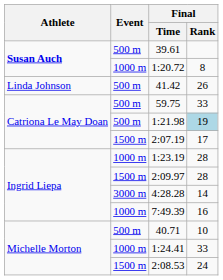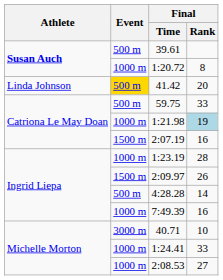 <table class="wikitable" style="font-size:90%">
 <tr>
 <th rowspan="2">Athlete</th>
 <th rowspan="2">Event</th>
 <th colspan="2">Final</th>
 </tr>
 <tr>
 <th>Time</th>
 <th>Rank</th>
 </tr>
 <tr align="center">
 <td align="left" rowspan=2><strong><a href='#'>Susan Auch</a></strong></td>
 <td align="left"><a href='#'>500 m</a></td>
 <td>39.61</td>
 <td></td>
 </tr>
 <tr align="center">
 <td align="left"><a href='#'>1000 m</a></td>
 <td>1:20.72</td>
 <td>8</td>
 </tr>
 <tr align="center">
 <td align="left"><a href='#'>Linda Johnson</a></td>
-<td align="left"><a href='#'>500 m</a></td>
+<td align="left" style="background: gold;"><a href='#'>500 m</a></td>
 <td>41.42</td>
-<td>26</td>
+<td>20</td>
 </tr>
 <tr align="center">
 <td align="left" rowspan=3><a href='#'>Catriona Le May Doan</a></td>
 <td align="left"><a href='#'>500 m</a></td>
 <td>59.75</td>
 <td>33</td>
 </tr>
 <tr align="center">
-<td align="left"><a href='#'>500 m</a></td>
+<td align="left"><a href='#'>1000 m</a></td>
 <td>1:21.98</td>
 <td style="background: lightblue;">19</td>
 </tr>
 <tr align="center">
 <td align="left"><a href='#'>1500 m</a></td>
 <td>2:07.19</td>
-<td>17</td>
+<td>16</td>
 </tr>
 <tr align="center">
 <td align="left" rowspan=4><a href='#'>Ingrid Liepa</a></td>
 <td align="left"><a href='#'>1000 m</a></td>
 <td>1:23.19</td>
 <td>28</td>
 </tr>
 <tr align="center">
 <td align="left"><a href='#'>1500 m</a></td>
 <td>2:09.97</td>
-<td>28</td>
+<td>26</td>
 </tr>
 <tr align="center">
-<td align="left"><a href='#'>3000 m</a></td>
+<td align="left"><a href='#'>500 m</a></td>
 <td>4:28.28</td>
 <td>14</td>
 </tr>
 <tr align="center">
 <td align="left"><a href='#'>1000 m</a></td>
 <td>7:49.39</td>
 <td>16</td>
 </tr>
 <tr align="center">
 <td align="left" rowspan=3><a href='#'>Michelle Morton</a></td>
-<td align="left"><a href='#'>500 m</a></td>
+<td align="left"><a href='#'>3000 m</a></td>
 <td>40.71</td>
 <td>10</td>
 </tr>
 <tr align="center">
 <td align="left"><a href='#'>1000 m</a></td>
 <td>1:24.41</td>
 <td>33</td>
 </tr>
 <tr align="center">
-<td align="left"><a href='#'>1500 m</a></td>
+<td align="left"><a href='#'>1000 m</a></td>
 <td>2:08.53</td>
-<td>24</td>
+<td>27</td>
 </tr>
 </table>
